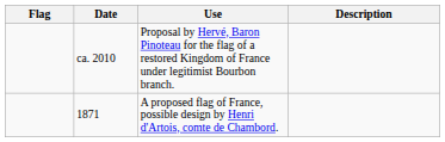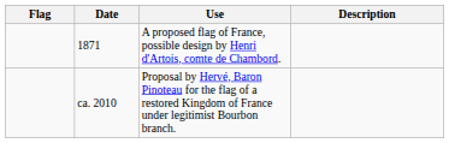 <table class="wikitable">
 <tr>
 <th style="width:110px;">Flag</th>
 <th style="width:100px;">Date</th>
 <th style="width:250px;">Use</th>
 <th style="width:250px;">Description</th>
 </tr>
 <tr>
 <td></td>
+<td>1871</td>
+<td>A proposed flag of France, possible design by <a href='#'>Henri d'Artois, comte de Chambord</a>.</td>
+<td></td>
+</tr>
+<tr>
+<td></td>
 <td>ca. 2010</td>
 <td>Proposal by <a href='#'>Hervé, Baron Pinoteau</a> for the flag of a restored Kingdom of France under legitimist Bourbon branch.</td>
 <td></td>
 </tr>
-<tr>
-<td></td>
-<td>1871</td>
-<td>A proposed flag of France, possible design by <a href='#'>Henri d'Artois, comte de Chambord</a>.</td>
-<td></td>
-</tr>
 </table>
